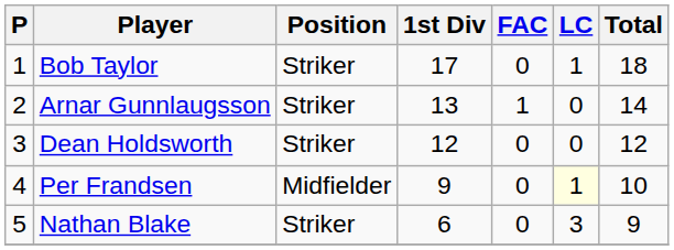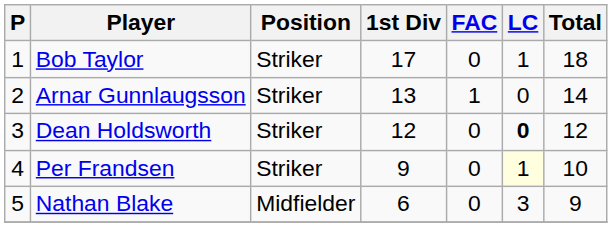 <table class="wikitable sortable">
 <tr>
 <th>P</th>
 <th>Player</th>
 <th>Position</th>
 <th>1st Div</th>
 <th><a href='#'>FAC</a></th>
 <th><a href='#'>LC</a></th>
 <th>Total</th>
 </tr>
 <tr>
 <td align=center>1</td>
 <td> <a href='#'>Bob Taylor</a></td>
 <td>Striker</td>
 <td align=center>17</td>
 <td align=center>0</td>
 <td align=center>1</td>
 <td align=center>18</td>
 </tr>
 <tr>
 <td align=center>2</td>
 <td> <a href='#'>Arnar Gunnlaugsson</a></td>
 <td>Striker</td>
 <td align=center>13</td>
 <td align=center>1</td>
 <td align=center>0</td>
 <td align=center>14</td>
 </tr>
 <tr>
 <td align=center>3</td>
 <td> <a href='#'>Dean Holdsworth</a></td>
 <td>Striker</td>
 <td align=center>12</td>
 <td align=center>0</td>
-<td align=center>0</td>
+<td align=center><strong>0</strong></td>
 <td align=center>12</td>
 </tr>
 <tr>
 <td align=center>4</td>
 <td> <a href='#'>Per Frandsen</a></td>
-<td>Midfielder</td>
+<td>Striker</td>
 <td align=center>9</td>
 <td align=center>0</td>
 <td align=center style="background: lightyellow;">1</td>
 <td align=center>10</td>
 </tr>
 <tr>
 <td align=center>5</td>
 <td> <a href='#'>Nathan Blake</a></td>
-<td>Striker</td>
+<td>Midfielder</td>
 <td align=center>6</td>
 <td align=center>0</td>
 <td align=center>3</td>
 <td align=center>9</td>
 </tr>
 <tr>
 </tr>
 </table>
